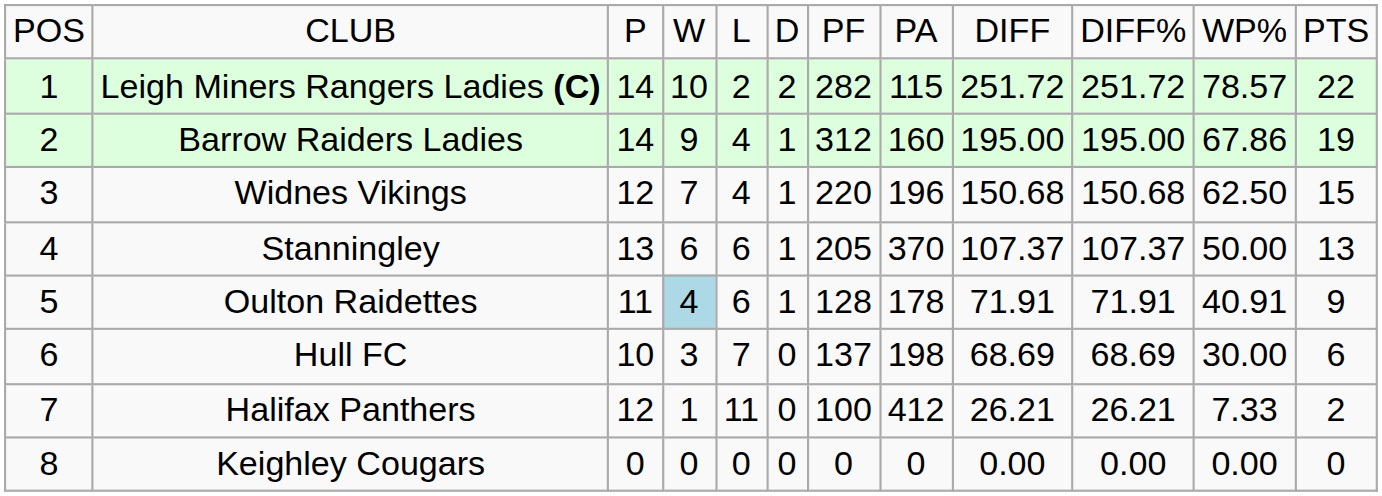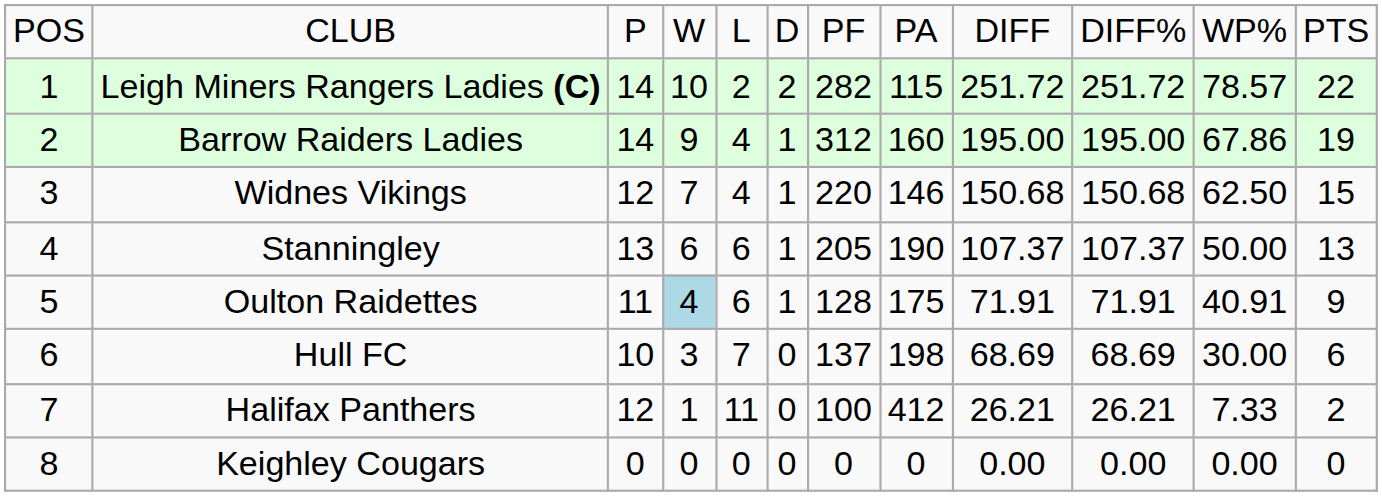 <table class="wikitable" style="text-align: center;">
 <tr>
 <td>POS</td>
 <td>CLUB</td>
 <td>P</td>
 <td>W</td>
 <td>L</td>
 <td>D</td>
 <td>PF</td>
 <td>PA</td>
 <td>DIFF</td>
 <td>DIFF%</td>
 <td>WP%</td>
 <td>PTS</td>
 </tr>
 <tr style="background:#ddffdd;">
 <td>1</td>
 <td>Leigh Miners Rangers Ladies <strong>(C)</strong></td>
 <td>14</td>
 <td>10</td>
 <td>2</td>
 <td>2</td>
 <td>282</td>
 <td>115</td>
 <td>251.72</td>
 <td>251.72</td>
 <td>78.57</td>
 <td>22</td>
 </tr>
 <tr style="background:#ddffdd;">
 <td>2</td>
 <td>Barrow Raiders Ladies</td>
 <td>14</td>
 <td>9</td>
 <td>4</td>
 <td>1</td>
 <td>312</td>
 <td>160</td>
 <td>195.00</td>
 <td>195.00</td>
 <td>67.86</td>
 <td>19</td>
 </tr>
 <tr>
 <td>3</td>
 <td>Widnes Vikings</td>
 <td>12</td>
 <td>7</td>
 <td>4</td>
 <td>1</td>
 <td>220</td>
-<td>196</td>
+<td>146</td>
 <td>150.68</td>
 <td>150.68</td>
 <td>62.50</td>
 <td>15</td>
 </tr>
 <tr>
 <td>4</td>
 <td>Stanningley</td>
 <td>13</td>
 <td>6</td>
 <td>6</td>
 <td>1</td>
 <td>205</td>
-<td>370</td>
+<td>190</td>
 <td>107.37</td>
 <td>107.37</td>
 <td>50.00</td>
 <td>13</td>
 </tr>
 <tr>
 <td>5</td>
 <td>Oulton Raidettes</td>
 <td>11</td>
 <td style="background: lightblue;">4</td>
 <td>6</td>
 <td>1</td>
 <td>128</td>
-<td>178</td>
+<td>175</td>
 <td>71.91</td>
 <td>71.91</td>
 <td>40.91</td>
 <td>9</td>
 </tr>
 <tr>
 <td>6</td>
 <td>Hull FC</td>
 <td>10</td>
 <td>3</td>
 <td>7</td>
 <td>0</td>
 <td>137</td>
 <td>198</td>
 <td>68.69</td>
 <td>68.69</td>
 <td>30.00</td>
 <td>6</td>
 </tr>
 <tr>
 <td>7</td>
 <td>Halifax Panthers</td>
 <td>12</td>
 <td>1</td>
 <td>11</td>
 <td>0</td>
 <td>100</td>
 <td>412</td>
 <td>26.21</td>
 <td>26.21</td>
 <td>7.33</td>
 <td>2</td>
 </tr>
 <tr>
 <td>8</td>
 <td>Keighley Cougars</td>
 <td>0</td>
 <td>0</td>
 <td>0</td>
 <td>0</td>
 <td>0</td>
 <td>0</td>
 <td>0.00</td>
 <td>0.00</td>
 <td>0.00</td>
 <td>0</td>
 </tr>
 </table>
